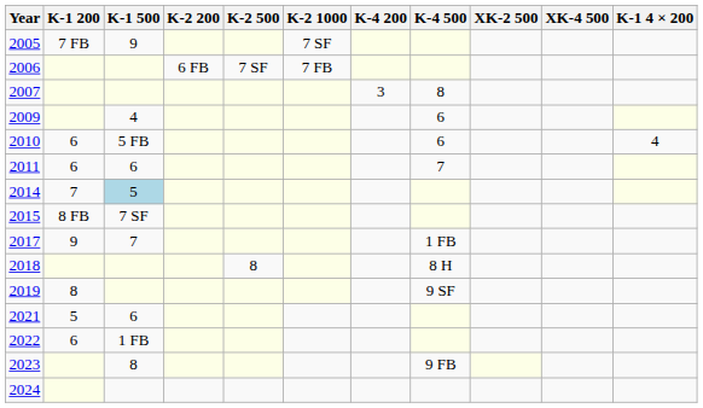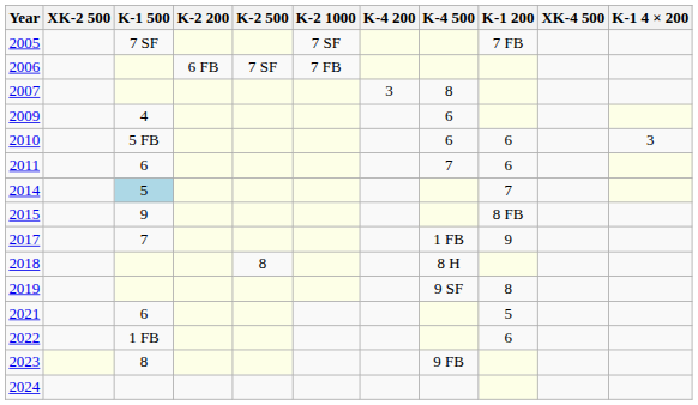 <table class="wikitable" style="text-align:center;">
 <tr>
 <th>Year</th>
-<th>K-1 200</th>
+<th>XK-2 500</th>
 <th>K-1 500</th>
 <th>K-2 200</th>
 <th>K-2 500</th>
 <th>K-2 1000</th>
 <th>K-4 200</th>
 <th>K-4 500</th>
-<th>XK-2 500</th>
+<th>K-1 200</th>
 <th>XK-4 500</th>
 <th>K-1 4 × 200</th>
 </tr>
 <tr>
 <td><a href='#'>2005</a></td>
-<td>7 FB</td>
-<td>9</td>
+<td></td>
+<td>7 SF</td>
 <td style="background:#fdffe7"></td>
 <td style="background:#fdffe7"></td>
 <td>7 SF</td>
 <td style="background:#fdffe7"></td>
 <td style="background:#fdffe7"></td>
-<td></td>
+<td>7 FB</td>
 <td></td>
 <td></td>
 </tr>
 <tr>
 <td><a href='#'>2006</a></td>
-<td style="background:#fdffe7"></td>
+<td></td>
 <td style="background:#fdffe7"></td>
 <td>6 FB</td>
 <td>7 SF</td>
 <td>7 FB</td>
 <td style="background:#fdffe7"></td>
 <td style="background:#fdffe7"></td>
-<td></td>
+<td style="background:#fdffe7"></td>
 <td></td>
 <td></td>
 </tr>
 <tr>
 <td><a href='#'>2007</a></td>
-<td style="background:#fdffe7"></td>
+<td></td>
 <td style="background:#fdffe7"></td>
 <td style="background:#fdffe7"></td>
 <td style="background:#fdffe7"></td>
 <td style="background:#fdffe7"></td>
 <td>3</td>
 <td>8</td>
-<td></td>
+<td style="background:#fdffe7"></td>
 <td></td>
 <td></td>
 </tr>
 <tr>
 <td><a href='#'>2009</a></td>
-<td style="background:#fdffe7"></td>
+<td></td>
 <td>4</td>
 <td style="background:#fdffe7"></td>
 <td style="background:#fdffe7"></td>
 <td style="background:#fdffe7"></td>
 <td></td>
 <td>6</td>
-<td></td>
+<td style="background:#fdffe7"></td>
 <td></td>
 <td style="background:#fdffe7"></td>
 </tr>
 <tr>
 <td><a href='#'>2010</a></td>
-<td>6</td>
+<td></td>
 <td>5 FB</td>
 <td style="background:#fdffe7"></td>
 <td style="background:#fdffe7"></td>
 <td style="background:#fdffe7"></td>
 <td></td>
 <td>6</td>
+<td>6</td>
 <td></td>
-<td></td>
-<td>4</td>
+<td>3</td>
 </tr>
 <tr>
 <td><a href='#'>2011</a></td>
-<td>6</td>
+<td></td>
 <td>6</td>
 <td style="background:#fdffe7"></td>
 <td style="background:#fdffe7"></td>
 <td style="background:#fdffe7"></td>
 <td></td>
 <td>7</td>
-<td></td>
+<td>6</td>
 <td></td>
 <td style="background:#fdffe7"></td>
 </tr>
 <tr>
 <td><a href='#'>2014</a></td>
-<td>7</td>
+<td></td>
 <td style="background: lightblue;">5</td>
 <td style="background:#fdffe7"></td>
 <td style="background:#fdffe7"></td>
 <td style="background:#fdffe7"></td>
 <td></td>
 <td style="background:#fdffe7"></td>
-<td></td>
+<td>7</td>
 <td></td>
 <td style="background:#fdffe7"></td>
 </tr>
 <tr>
 <td><a href='#'>2015</a></td>
-<td>8 FB</td>
-<td>7 SF</td>
+<td></td>
+<td>9</td>
 <td style="background:#fdffe7"></td>
 <td style="background:#fdffe7"></td>
 <td style="background:#fdffe7"></td>
 <td></td>
 <td style="background:#fdffe7"></td>
-<td></td>
+<td>8 FB</td>
 <td></td>
 <td></td>
 </tr>
 <tr>
 <td><a href='#'>2017</a></td>
-<td>9</td>
+<td></td>
 <td>7</td>
 <td style="background:#fdffe7"></td>
 <td style="background:#fdffe7"></td>
 <td style="background:#fdffe7"></td>
 <td></td>
 <td>1 FB</td>
-<td></td>
+<td>9</td>
 <td></td>
 <td></td>
 </tr>
 <tr>
 <td><a href='#'>2018</a></td>
-<td style="background:#fdffe7"></td>
+<td></td>
 <td style="background:#fdffe7"></td>
 <td style="background:#fdffe7"></td>
 <td>8</td>
 <td style="background:#fdffe7"></td>
 <td></td>
 <td>8 H</td>
-<td></td>
+<td style="background:#fdffe7"></td>
 <td></td>
 <td></td>
 </tr>
 <tr>
 <td><a href='#'>2019</a></td>
-<td>8</td>
+<td></td>
 <td style="background:#fdffe7"></td>
 <td style="background:#fdffe7"></td>
 <td style="background:#fdffe7"></td>
 <td style="background:#fdffe7"></td>
 <td></td>
 <td>9 SF</td>
-<td></td>
+<td>8</td>
 <td></td>
 <td></td>
 </tr>
 <tr>
 <td><a href='#'>2021</a></td>
-<td>5</td>
+<td></td>
 <td>6</td>
 <td style="background:#fdffe7"></td>
 <td style="background:#fdffe7"></td>
 <td></td>
 <td></td>
 <td style="background:#fdffe7"></td>
-<td></td>
+<td>5</td>
 <td></td>
 <td></td>
 </tr>
 <tr>
 <td><a href='#'>2022</a></td>
-<td>6</td>
+<td></td>
 <td>1 FB</td>
 <td style="background:#fdffe7"></td>
 <td style="background:#fdffe7"></td>
 <td></td>
 <td></td>
 <td style="background:#fdffe7"></td>
-<td></td>
+<td>6</td>
 <td></td>
 <td></td>
 </tr>
 <tr>
 <td><a href='#'>2023</a></td>
 <td style="background:#fdffe7"></td>
 <td>8</td>
 <td style="background:#fdffe7"></td>
 <td style="background:#fdffe7"></td>
 <td></td>
 <td></td>
 <td>9 FB</td>
 <td style="background:#fdffe7"></td>
 <td></td>
 <td></td>
 </tr>
 <tr>
 <td><a href='#'>2024</a></td>
-<td style="background:#fdffe7"></td>
 <td></td>
 <td></td>
 <td></td>
 <td></td>
 <td></td>
 <td></td>
 <td></td>
+<td style="background:#fdffe7"></td>
 <td></td>
 <td></td>
 </tr>
 </table>
